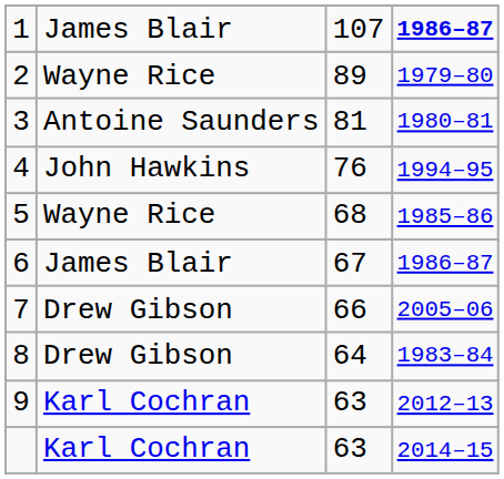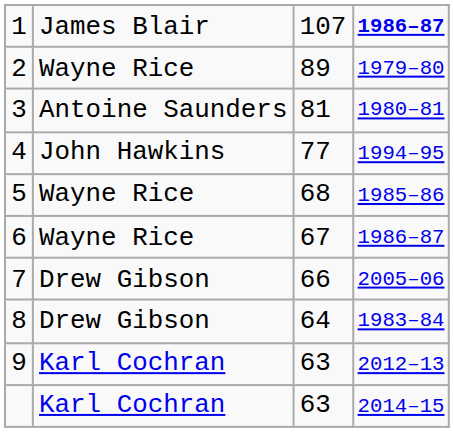 <table class="wikitable">
 <tr>
 </tr>
 <tr>
 <td>1</td>
 <td>James Blair</td>
 <td>107</td>
 <td style="font-size:80%;"><strong><a href='#'>1986–87</a></strong></td>
 </tr>
 <tr>
 <td>2</td>
 <td>Wayne Rice</td>
 <td>89</td>
 <td style="font-size:80%;"><a href='#'>1979–80</a></td>
 </tr>
 <tr>
 <td>3</td>
 <td>Antoine Saunders</td>
 <td>81</td>
 <td style="font-size:80%;"><a href='#'>1980–81</a></td>
 </tr>
 <tr>
 <td>4</td>
 <td>John Hawkins</td>
-<td>76</td>
+<td>77</td>
 <td style="font-size:80%;"><a href='#'>1994–95</a></td>
 </tr>
 <tr>
 <td>5</td>
 <td>Wayne Rice</td>
 <td>68</td>
 <td style="font-size:80%;"><a href='#'>1985–86</a></td>
 </tr>
 <tr>
 <td>6</td>
-<td>James Blair</td>
+<td>Wayne Rice</td>
 <td>67</td>
 <td style="font-size:80%;"><a href='#'>1986–87</a></td>
 </tr>
 <tr>
 <td>7</td>
 <td>Drew Gibson</td>
 <td>66</td>
 <td style="font-size:80%;"><a href='#'>2005–06</a></td>
 </tr>
 <tr>
 <td>8</td>
 <td>Drew Gibson</td>
 <td>64</td>
 <td style="font-size:80%;"><a href='#'>1983–84</a></td>
 </tr>
 <tr>
 <td>9</td>
 <td><a href='#'>Karl Cochran</a></td>
 <td>63</td>
 <td style="font-size:80%;"><a href='#'>2012–13</a></td>
 </tr>
 <tr>
 <td></td>
 <td><a href='#'>Karl Cochran</a></td>
 <td>63</td>
 <td style="font-size:80%;"><a href='#'>2014–15</a></td>
 </tr>
 </table>
